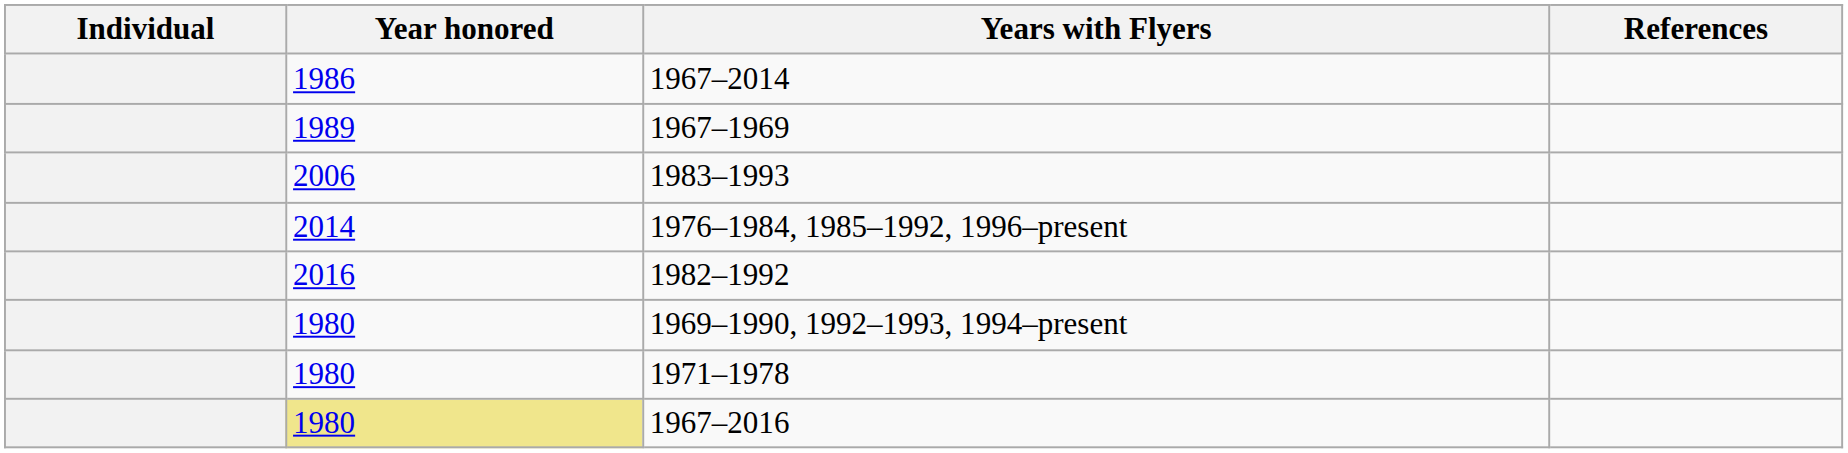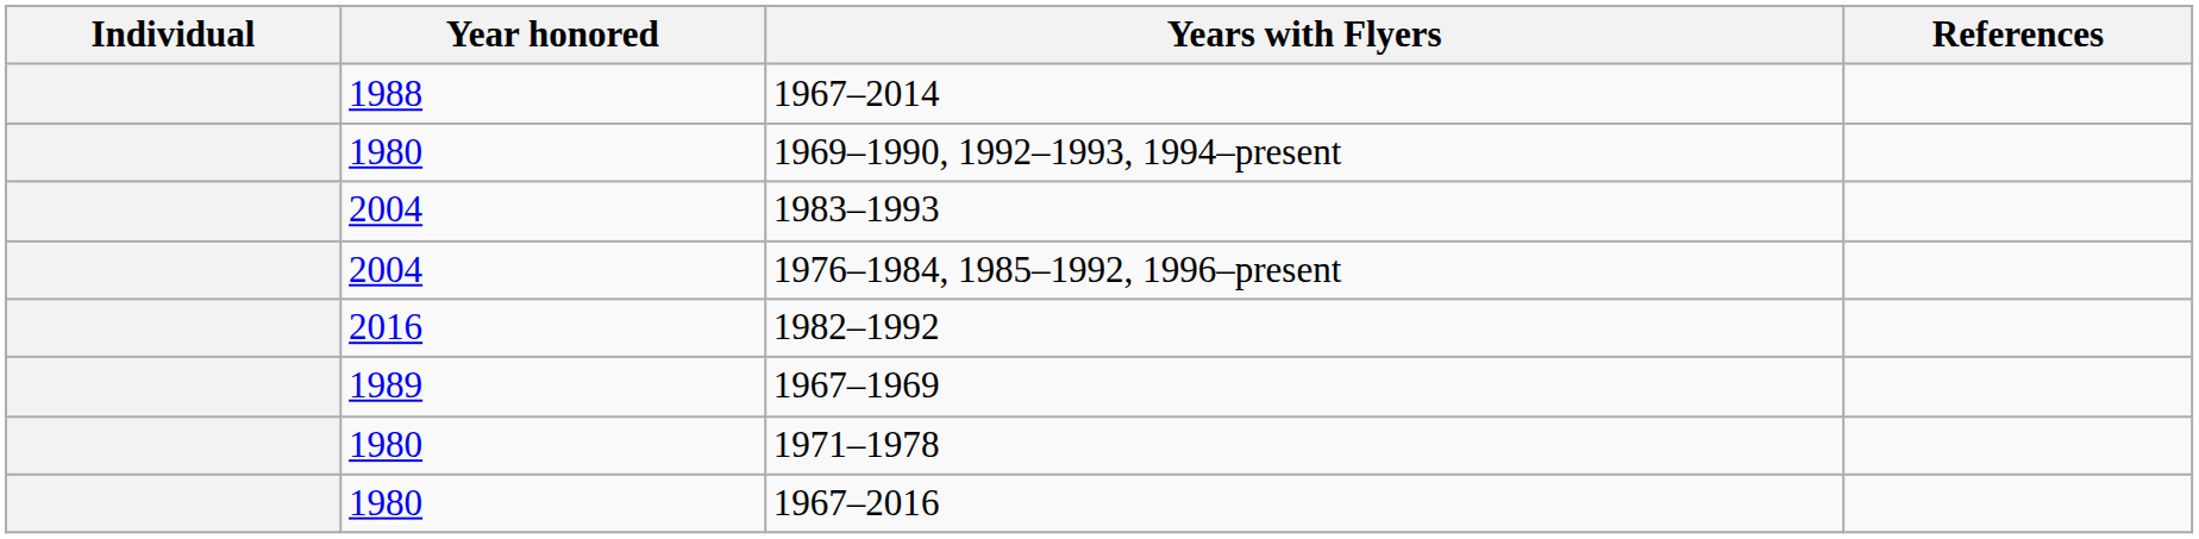 <table class="wikitable sortable" width="75%">
 <tr>
 <th scope="col">Individual</th>
 <th scope="col">Year honored</th>
 <th scope="col">Years with Flyers</th>
 <th scope="col" class="unsortable">References</th>
 </tr>
 <tr>
 <th scope="row"></th>
-<td><a href='#'>1986</a></td>
+<td><a href='#'>1988</a></td>
 <td>1967–2014</td>
 <td></td>
 </tr>
 <tr>
 <th scope="row"></th>
-<td><a href='#'>1989</a></td>
-<td>1967–1969</td>
+<td><a href='#'>1980</a></td>
+<td>1969–1990, 1992–1993, 1994–present</td>
 <td></td>
 </tr>
 <tr>
 <th scope="row"></th>
-<td><a href='#'>2006</a></td>
+<td><a href='#'>2004</a></td>
 <td>1983–1993</td>
 <td></td>
 </tr>
 <tr>
 <th scope="row"></th>
-<td><a href='#'>2014</a></td>
+<td><a href='#'>2004</a></td>
 <td>1976–1984, 1985–1992, 1996–present</td>
 <td></td>
 </tr>
 <tr>
 <th scope="row"></th>
 <td><a href='#'>2016</a></td>
 <td>1982–1992</td>
 <td></td>
 </tr>
 <tr>
 <th scope="row"></th>
-<td><a href='#'>1980</a></td>
-<td>1969–1990, 1992–1993, 1994–present</td>
+<td><a href='#'>1989</a></td>
+<td>1967–1969</td>
 <td></td>
 </tr>
 <tr>
 <th scope="row"></th>
 <td><a href='#'>1980</a></td>
 <td>1971–1978</td>
 <td></td>
 </tr>
 <tr>
 <th scope="row"></th>
-<td style="background: khaki;"><a href='#'>1980</a></td>
+<td><a href='#'>1980</a></td>
 <td>1967–2016</td>
 <td></td>
 </tr>
 </table>
